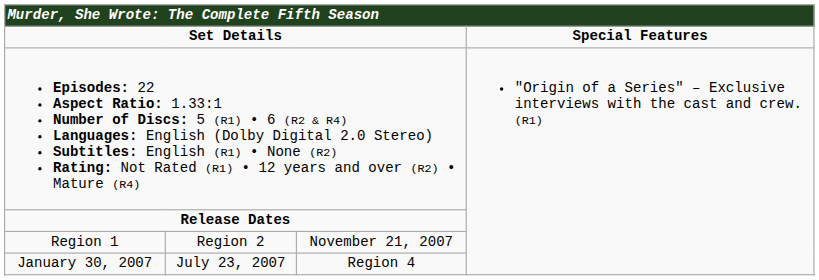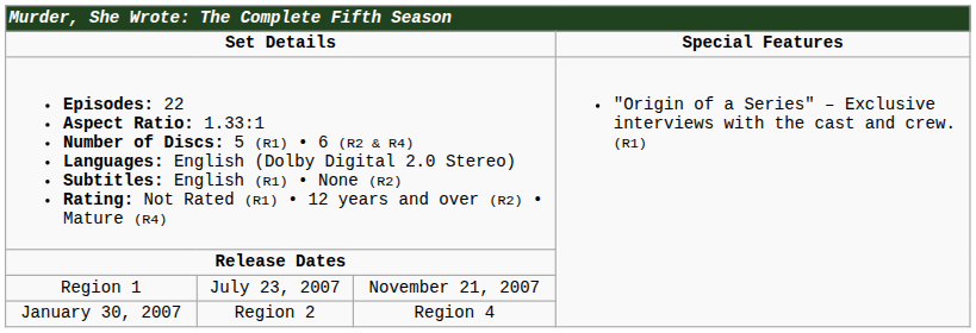 <table border="2" cellpadding="2" cellspacing="0" style="margin: 0 1em 0 0; background: #f9f9f9; border: 1px #aaa solid; border-collapse: collapse; font-size: 95%;">
 <tr style="background:#21421E">
 <td colspan="5" style="color:white"><strong><em>Murder, She Wrote: The Complete Fifth Season</em></strong></td>
 </tr>
 <tr valign="top">
 <td align="center" width="400" colspan="3"><strong>Set Details</strong></td>
 <td width="300" align="center"><strong>Special Features</strong></td>
 </tr>
 <tr valign="top">
 <td colspan="3" align="left" width="400"><br><ul><li><strong>Episodes:</strong> 22</li><li><strong>Aspect Ratio:</strong> 1.33:1</li><li><strong>Number of Discs:</strong> 5 <small>(R1)</small> • 6 <small>(R2 & R4)</small></li><li><strong>Languages:</strong> English (Dolby Digital 2.0 Stereo)</li><li><strong>Subtitles:</strong> English <small>(R1)</small> • None <small>(R2)</small></li><li><strong>Rating:</strong> Not Rated <small>(R1)</small> • 12 years and over <small>(R2)</small> • Mature <small>(R4)</small></li></ul></td>
 <td rowspan="4" align="left" width="300"><br><ul><li>"Origin of a Series" – Exclusive interviews with the cast and crew. <small>(R1)</small></li></ul></td>
 </tr>
 <tr>
 <td colspan="3" align="center"><strong>Release Dates</strong></td>
 </tr>
 <tr>
 <td align="center">Region 1</td>
-<td align="center">Region 2</td>
+<td align="center">July 23, 2007</td>
 <td align="center">November 21, 2007</td>
 </tr>
 <tr>
 <td align="center">January 30, 2007</td>
-<td align="center">July 23, 2007</td>
+<td align="center">Region 2</td>
 <td align="center">Region 4</td>
 </tr>
 </table>
